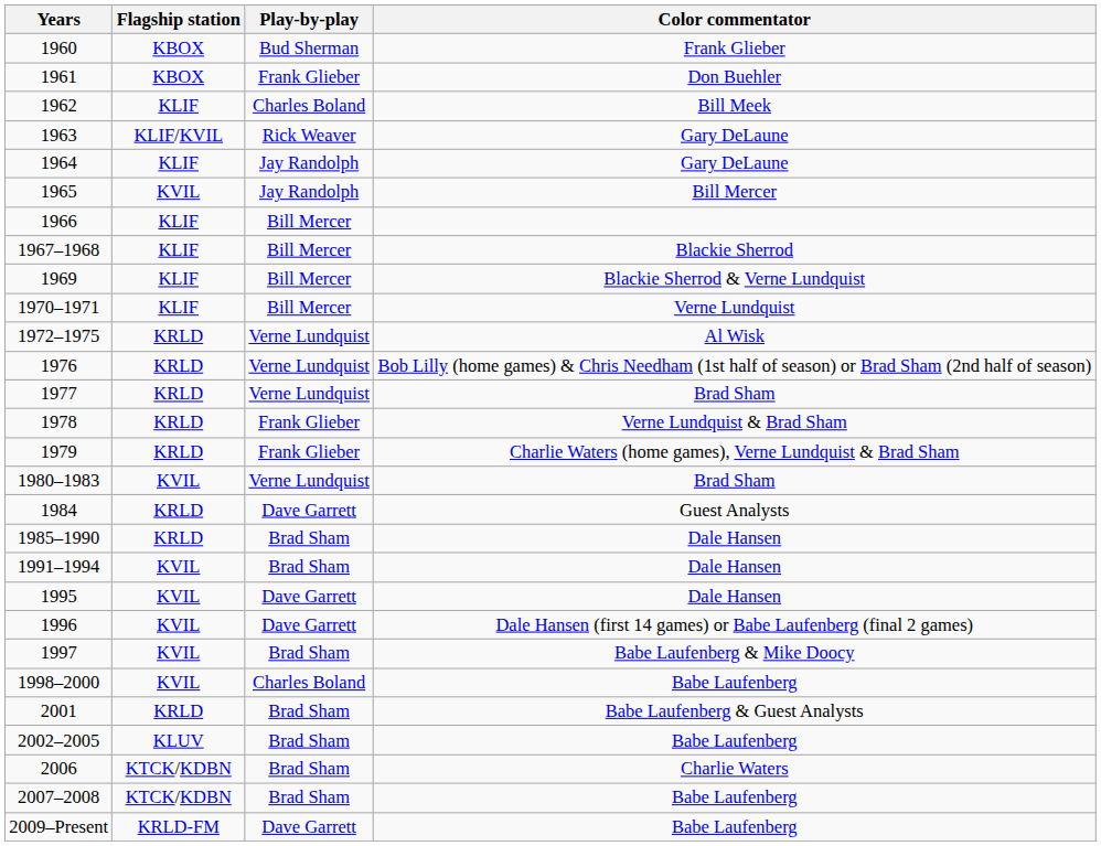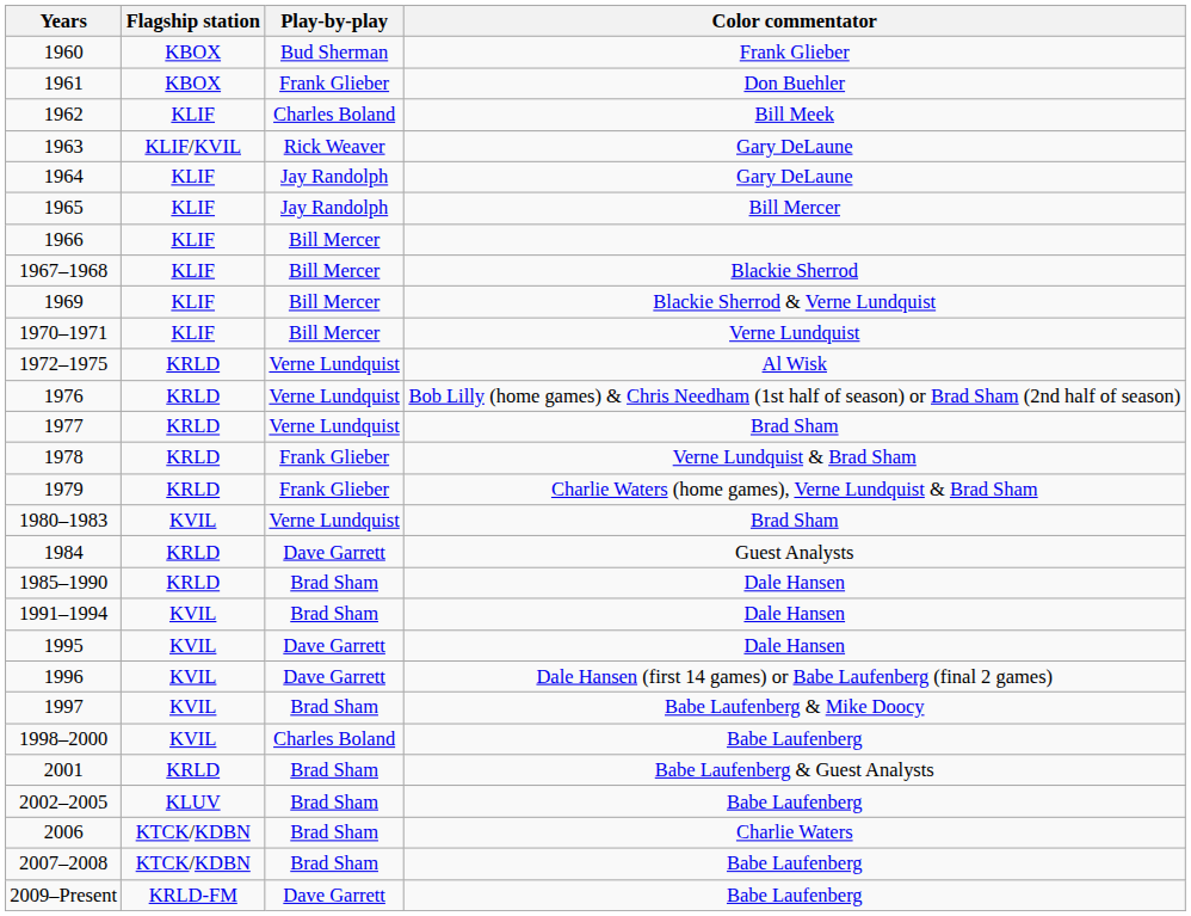 <table class="wikitable" style="text-align: center;">
 <tr>
 <th>Years</th>
 <th>Flagship station</th>
 <th>Play-by-play</th>
 <th>Color commentator</th>
 </tr>
 <tr>
 <td>1960</td>
 <td><a href='#'>KBOX</a></td>
 <td><a href='#'>Bud Sherman</a></td>
 <td><a href='#'>Frank Glieber</a></td>
 </tr>
 <tr>
 <td>1961</td>
 <td><a href='#'>KBOX</a></td>
 <td><a href='#'>Frank Glieber</a></td>
 <td><a href='#'>Don Buehler</a></td>
 </tr>
 <tr>
 <td>1962</td>
 <td><a href='#'>KLIF</a></td>
 <td><a href='#'>Charles Boland</a></td>
 <td><a href='#'>Bill Meek</a></td>
 </tr>
 <tr>
 <td>1963</td>
 <td><a href='#'>KLIF</a>/<a href='#'>KVIL</a></td>
 <td><a href='#'>Rick Weaver</a></td>
 <td><a href='#'>Gary DeLaune</a></td>
 </tr>
 <tr>
 <td>1964</td>
 <td><a href='#'>KLIF</a></td>
 <td><a href='#'>Jay Randolph</a></td>
 <td><a href='#'>Gary DeLaune</a></td>
 </tr>
 <tr>
 <td>1965</td>
-<td><a href='#'>KVIL</a></td>
+<td><a href='#'>KLIF</a></td>
 <td><a href='#'>Jay Randolph</a></td>
 <td><a href='#'>Bill Mercer</a></td>
 </tr>
 <tr>
 <td>1966</td>
 <td><a href='#'>KLIF</a></td>
 <td><a href='#'>Bill Mercer</a></td>
 <td></td>
 </tr>
 <tr>
 <td>1967–1968</td>
 <td><a href='#'>KLIF</a></td>
 <td><a href='#'>Bill Mercer</a></td>
 <td><a href='#'>Blackie Sherrod</a></td>
 </tr>
 <tr>
 <td>1969</td>
 <td><a href='#'>KLIF</a></td>
 <td><a href='#'>Bill Mercer</a></td>
 <td><a href='#'>Blackie Sherrod</a> & <a href='#'>Verne Lundquist</a></td>
 </tr>
 <tr>
 <td>1970–1971</td>
 <td><a href='#'>KLIF</a></td>
 <td><a href='#'>Bill Mercer</a></td>
 <td><a href='#'>Verne Lundquist</a></td>
 </tr>
 <tr>
 <td>1972–1975</td>
 <td><a href='#'>KRLD</a></td>
 <td><a href='#'>Verne Lundquist</a></td>
 <td><a href='#'>Al Wisk</a></td>
 </tr>
 <tr>
 <td>1976</td>
 <td><a href='#'>KRLD</a></td>
 <td><a href='#'>Verne Lundquist</a></td>
 <td><a href='#'>Bob Lilly</a> (home games) & <a href='#'>Chris Needham</a> (1st half of season) or <a href='#'>Brad Sham</a> (2nd half of season)</td>
 </tr>
 <tr>
 <td>1977</td>
 <td><a href='#'>KRLD</a></td>
 <td><a href='#'>Verne Lundquist</a></td>
 <td><a href='#'>Brad Sham</a></td>
 </tr>
 <tr>
 <td>1978</td>
 <td><a href='#'>KRLD</a></td>
 <td><a href='#'>Frank Glieber</a></td>
 <td><a href='#'>Verne Lundquist</a> & <a href='#'>Brad Sham</a></td>
 </tr>
 <tr>
 <td>1979</td>
 <td><a href='#'>KRLD</a></td>
 <td><a href='#'>Frank Glieber</a></td>
 <td><a href='#'>Charlie Waters</a> (home games), <a href='#'>Verne Lundquist</a> & <a href='#'>Brad Sham</a></td>
 </tr>
 <tr>
 <td>1980–1983</td>
 <td><a href='#'>KVIL</a></td>
 <td><a href='#'>Verne Lundquist</a></td>
 <td><a href='#'>Brad Sham</a></td>
 </tr>
 <tr>
 <td>1984</td>
 <td><a href='#'>KRLD</a></td>
 <td><a href='#'>Dave Garrett</a></td>
 <td>Guest Analysts</td>
 </tr>
 <tr>
 <td>1985–1990</td>
 <td><a href='#'>KRLD</a></td>
 <td><a href='#'>Brad Sham</a></td>
 <td><a href='#'>Dale Hansen</a></td>
 </tr>
 <tr>
 <td>1991–1994</td>
 <td><a href='#'>KVIL</a></td>
 <td><a href='#'>Brad Sham</a></td>
 <td><a href='#'>Dale Hansen</a></td>
 </tr>
 <tr>
 <td>1995</td>
 <td><a href='#'>KVIL</a></td>
 <td><a href='#'>Dave Garrett</a></td>
 <td><a href='#'>Dale Hansen</a></td>
 </tr>
 <tr>
 <td>1996</td>
 <td><a href='#'>KVIL</a></td>
 <td><a href='#'>Dave Garrett</a></td>
 <td><a href='#'>Dale Hansen</a> (first 14 games) or <a href='#'>Babe Laufenberg</a> (final 2 games)</td>
 </tr>
 <tr>
 <td>1997</td>
 <td><a href='#'>KVIL</a></td>
 <td><a href='#'>Brad Sham</a></td>
 <td><a href='#'>Babe Laufenberg</a> & <a href='#'>Mike Doocy</a></td>
 </tr>
 <tr>
 <td>1998–2000</td>
 <td><a href='#'>KVIL</a></td>
 <td><a href='#'>Charles Boland</a></td>
 <td><a href='#'>Babe Laufenberg</a></td>
 </tr>
 <tr>
 <td>2001</td>
 <td><a href='#'>KRLD</a></td>
 <td><a href='#'>Brad Sham</a></td>
 <td><a href='#'>Babe Laufenberg</a> & Guest Analysts</td>
 </tr>
 <tr>
 <td>2002–2005</td>
 <td><a href='#'>KLUV</a></td>
 <td><a href='#'>Brad Sham</a></td>
 <td><a href='#'>Babe Laufenberg</a></td>
 </tr>
 <tr>
 <td>2006</td>
 <td><a href='#'>KTCK</a>/<a href='#'>KDBN</a></td>
 <td><a href='#'>Brad Sham</a></td>
 <td><a href='#'>Charlie Waters</a></td>
 </tr>
 <tr>
 <td>2007–2008</td>
 <td><a href='#'>KTCK</a>/<a href='#'>KDBN</a></td>
 <td><a href='#'>Brad Sham</a></td>
 <td><a href='#'>Babe Laufenberg</a></td>
 </tr>
 <tr>
 <td>2009–Present</td>
 <td><a href='#'>KRLD-FM</a></td>
 <td><a href='#'>Dave Garrett</a></td>
 <td><a href='#'>Babe Laufenberg</a></td>
 </tr>
 </table>
